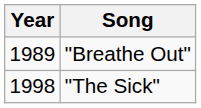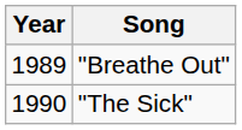 <table class="wikitable">
 <tr>
 <th>Year</th>
 <th>Song</th>
 </tr>
 <tr>
 <td align="center" valign="top">1989</td>
 <td align="left" valign="top">"Breathe Out"</td>
 </tr>
 <tr>
-<td align="center" valign="top">1998</td>
+<td align="center" valign="top">1990</td>
 <td align="left" valign="top">"The Sick"</td>
 </tr>
 </table>
